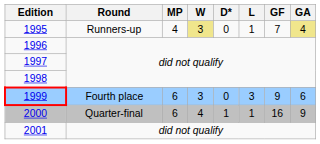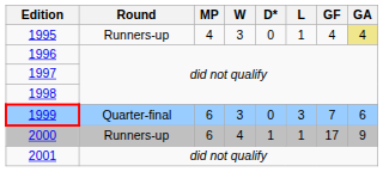 <table class="wikitable" style="text-align:center; width:30em;">
 <tr>
 <th>Edition</th>
 <th>Round</th>
 <th style="width:2em;">MP</th>
 <th style="width:2em;">W</th>
 <th style="width:2em;">D*</th>
 <th style="width:2em;">L</th>
 <th style="width:2em;">GF</th>
 <th style="width:2em;">GA</th>
 </tr>
 <tr>
 <td> <a href='#'>1995</a></td>
 <td>Runners-up</td>
 <td>4</td>
-<td style="background: khaki;">3</td>
+<td>3</td>
 <td>0</td>
 <td>1</td>
-<td>7</td>
+<td>4</td>
 <td style="background: khaki;">4</td>
 </tr>
 <tr>
 <td> <a href='#'>1996</a></td>
 <td colspan=7 rowspan=3><em>did not qualify</em></td>
 </tr>
 <tr>
 <td> <a href='#'>1997</a></td>
 </tr>
 <tr>
 <td> <a href='#'>1998</a></td>
 </tr>
 <tr bgcolor=#9acdff>
 <td style="border:3px solid red;"> <a href='#'>1999</a></td>
-<td>Fourth place</td>
+<td>Quarter-final</td>
 <td>6</td>
 <td>3</td>
 <td>0</td>
 <td>3</td>
-<td>9</td>
+<td>7</td>
 <td>6</td>
 </tr>
 <tr bgcolor=silver>
 <td> <a href='#'>2000</a></td>
-<td>Quarter-final</td>
+<td>Runners-up</td>
 <td>6</td>
 <td>4</td>
 <td>1</td>
 <td>1</td>
-<td>16</td>
+<td>17</td>
 <td>9</td>
 </tr>
 <tr>
 <td> <a href='#'>2001</a></td>
 <td colspan=7><em>did not qualify</em></td>
 </tr>
 </table>
